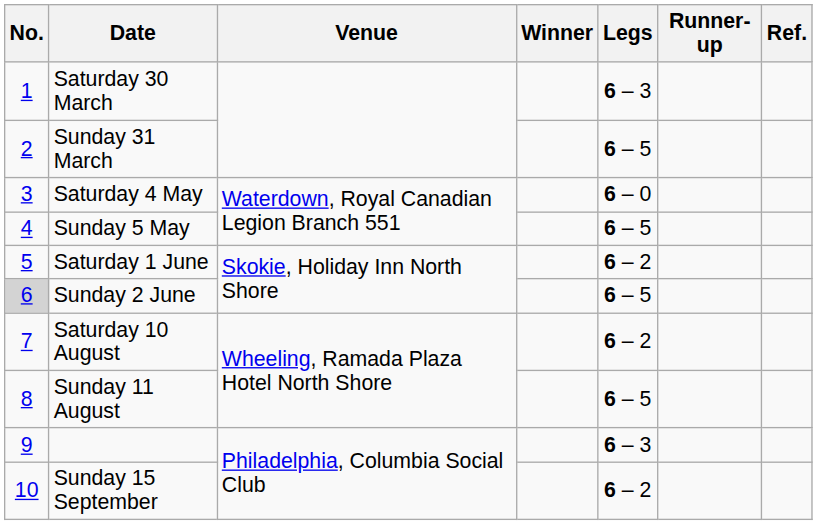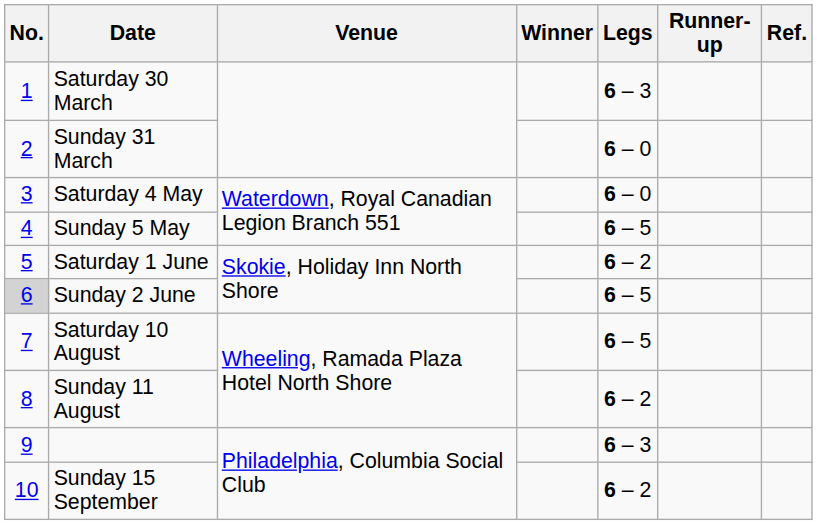 <table class="wikitable">
 <tr>
 <th>No.</th>
 <th>Date</th>
 <th>Venue</th>
 <th>Winner</th>
 <th>Legs</th>
 <th>Runner-up</th>
 <th>Ref.</th>
 </tr>
 <tr>
 <td align=center><a href='#'>1</a></td>
 <td>Saturday 30 March</td>
 <td rowspan=2></td>
 <td align="right"></td>
 <td align="center"><strong>6</strong> – 3</td>
 <td></td>
 <td align="center"></td>
 </tr>
 <tr>
 <td align=center><a href='#'>2</a></td>
 <td>Sunday 31 March</td>
 <td align="right"></td>
-<td align="center"><strong>6</strong> – 5</td>
+<td align="center"><strong>6</strong> – 0</td>
 <td></td>
 <td align="center"></td>
 </tr>
 <tr>
 <td align=center><a href='#'>3</a></td>
 <td>Saturday 4 May</td>
 <td rowspan=2> <a href='#'>Waterdown</a>, Royal Canadian Legion Branch 551</td>
 <td align="right"></td>
 <td align="center"><strong>6</strong> – 0</td>
 <td></td>
 <td align="center"></td>
 </tr>
 <tr>
 <td align=center><a href='#'>4</a></td>
 <td>Sunday 5 May</td>
 <td align="right"></td>
 <td align="center"><strong>6</strong> – 5</td>
 <td></td>
 <td align="center"></td>
 </tr>
 <tr>
 <td align=center><a href='#'>5</a></td>
 <td>Saturday 1 June</td>
 <td rowspan=2> <a href='#'>Skokie</a>, Holiday Inn North Shore</td>
 <td align="right"></td>
 <td align="center"><strong>6</strong> – 2</td>
 <td></td>
 <td align="center"></td>
 </tr>
 <tr>
 <td align=center style="background: lightgrey;"><a href='#'>6</a></td>
 <td>Sunday 2 June</td>
 <td align="right"></td>
 <td align="center"><strong>6</strong> – 5</td>
 <td></td>
 <td align="center"></td>
 </tr>
 <tr>
 <td align=center><a href='#'>7</a></td>
 <td>Saturday 10 August</td>
 <td rowspan=2> <a href='#'>Wheeling</a>, Ramada Plaza Hotel North Shore</td>
 <td align="right"></td>
-<td align="center"><strong>6</strong> – 2</td>
+<td align="center"><strong>6</strong> – 5</td>
 <td></td>
 <td align="center"></td>
 </tr>
 <tr>
 <td align=center><a href='#'>8</a></td>
 <td>Sunday 11 August</td>
 <td align="right"></td>
-<td align="center"><strong>6</strong> – 5</td>
+<td align="center"><strong>6</strong> – 2</td>
 <td></td>
 <td align="center"></td>
 </tr>
 <tr>
 <td align=center><a href='#'>9</a></td>
 <td></td>
 <td rowspan=2> <a href='#'>Philadelphia</a>, Columbia Social Club</td>
 <td align="right"></td>
 <td align="center"><strong>6</strong> – 3</td>
 <td></td>
 <td align="center"></td>
 </tr>
 <tr>
 <td align=center><a href='#'>10</a></td>
 <td>Sunday 15 September</td>
 <td align="right"></td>
 <td align="center"><strong>6</strong> – 2</td>
 <td></td>
 <td align="center"></td>
 </tr>
 </table>
